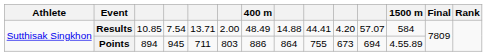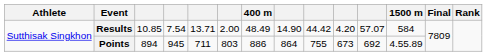 <table class=wikitable style=font-size:90%;text-align:center>
 <tr>
 <th>Athlete</th>
 <th>Event</th>
 <th></th>
 <th></th>
 <th></th>
 <th></th>
 <th>400 m</th>
 <th></th>
 <th></th>
 <th></th>
 <th></th>
 <th>1500 m</th>
 <th>Final</th>
 <th>Rank</th>
 </tr>
 <tr align=center>
 <td align=left rowspan="2"><a href='#'>Sutthisak Singkhon</a></td>
 <th>Results</th>
 <td>10.85</td>
 <td>7.54</td>
 <td>13.71</td>
 <td>2.00</td>
 <td>48.49</td>
-<td>14.88</td>
-<td>44.41</td>
+<td>14.90</td>
+<td>44.42</td>
 <td>4.20</td>
 <td>57.07</td>
 <td>584</td>
 <td rowspan="2">7809</td>
 <td rowspan="2"></td>
 </tr>
 <tr align=center>
 <th>Points</th>
 <td>894</td>
 <td>945</td>
 <td>711</td>
 <td>803</td>
 <td>886</td>
 <td>864</td>
 <td>755</td>
 <td>673</td>
-<td>694</td>
+<td>692</td>
 <td>4.55.89</td>
 </tr>
 </table>
